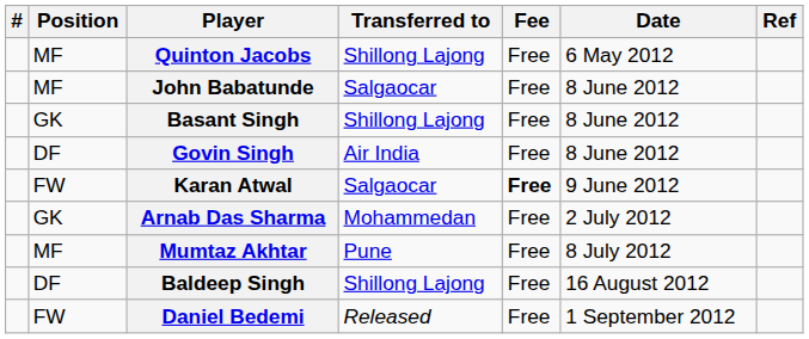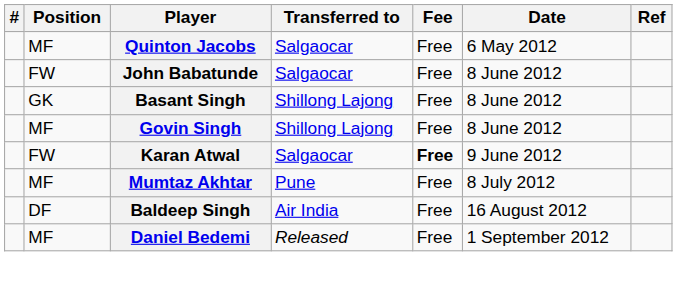 <table class="wikitable plainrowheaders" style="width:70%; text-align:center; text-align:left;">
 <tr>
 <th>#</th>
 <th scope=col>Position</th>
 <th scope=col>Player</th>
 <th scope=col>Transferred to</th>
 <th scope=col>Fee</th>
 <th scope=col>Date</th>
 <th scope=col>Ref</th>
 </tr>
 <tr>
 <td></td>
 <td>MF</td>
 <th scope=row> <a href='#'>Quinton Jacobs</a></th>
-<td> <a href='#'>Shillong Lajong</a></td>
+<td> <a href='#'>Salgaocar</a></td>
 <td>Free</td>
 <td>6 May 2012</td>
 <td></td>
 </tr>
 <tr>
 <td></td>
-<td>MF</td>
+<td>FW</td>
 <th scope=row> John Babatunde</th>
 <td> <a href='#'>Salgaocar</a></td>
 <td>Free</td>
 <td>8 June 2012</td>
 <td></td>
 </tr>
 <tr>
 <td></td>
 <td>GK</td>
 <th scope=row> Basant Singh</th>
 <td> <a href='#'>Shillong Lajong</a></td>
 <td>Free</td>
 <td>8 June 2012</td>
 <td></td>
 </tr>
 <tr>
 <td></td>
-<td>DF</td>
+<td>MF</td>
 <th scope=row> <a href='#'>Govin Singh</a></th>
-<td> <a href='#'>Air India</a></td>
+<td> <a href='#'>Shillong Lajong</a></td>
 <td>Free</td>
 <td>8 June 2012</td>
 <td></td>
 </tr>
 <tr>
 <td></td>
 <td>FW</td>
 <th scope=row> Karan Atwal</th>
 <td> <a href='#'>Salgaocar</a></td>
 <td><strong>Free</strong></td>
 <td>9 June 2012</td>
 <td></td>
 </tr>
 <tr>
 <td></td>
-<td>GK</td>
-<th scope=row> <a href='#'>Arnab Das Sharma</a></th>
-<td> <a href='#'>Mohammedan</a></td>
-<td>Free</td>
-<td>2 July 2012</td>
-<td></td>
-</tr>
-<tr>
-<td></td>
 <td>MF</td>
 <th scope=row> <a href='#'>Mumtaz Akhtar</a></th>
 <td> <a href='#'>Pune</a></td>
 <td>Free</td>
 <td>8 July 2012</td>
 <td></td>
 </tr>
 <tr>
 <td></td>
 <td>DF</td>
 <th scope=row> Baldeep Singh</th>
-<td> <a href='#'>Shillong Lajong</a></td>
+<td> <a href='#'>Air India</a></td>
 <td>Free</td>
 <td>16 August 2012</td>
 <td></td>
 </tr>
 <tr>
 <td></td>
-<td>FW</td>
+<td>MF</td>
 <th scope=row> <a href='#'>Daniel Bedemi</a></th>
 <td><em>Released</em></td>
 <td>Free</td>
 <td>1 September 2012</td>
 <td></td>
 </tr>
 </table>
